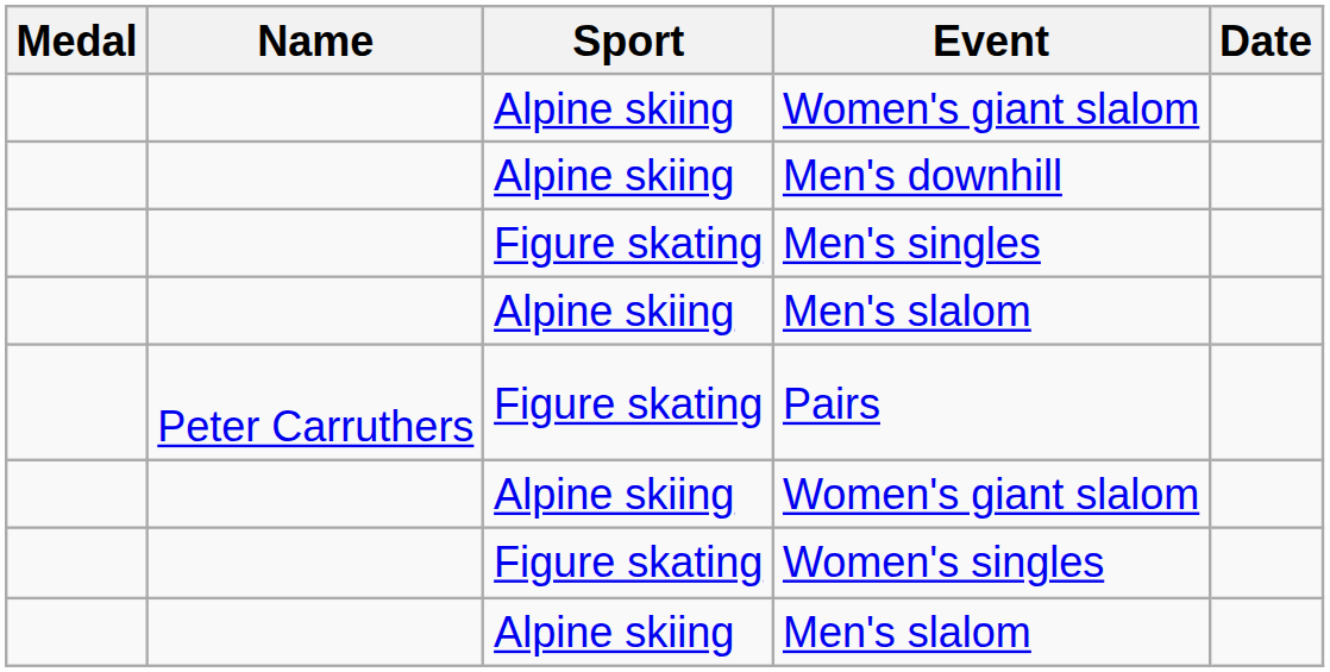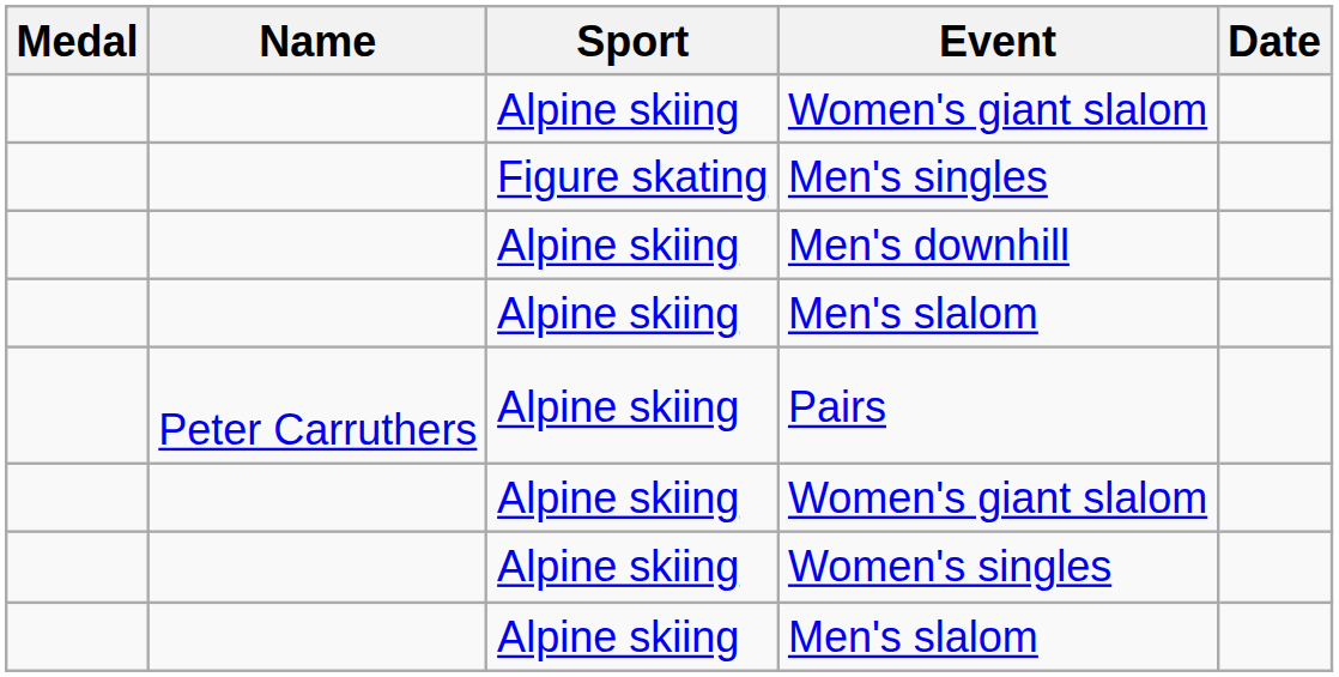 <table class="wikitable sortable" style=font-size:95%>
 <tr>
 <th>Medal</th>
 <th>Name</th>
 <th>Sport</th>
 <th>Event</th>
 <th>Date</th>
 </tr>
 <tr>
 <td></td>
 <td></td>
 <td><a href='#'>Alpine skiing</a></td>
 <td><a href='#'>Women's giant slalom</a></td>
 <td></td>
 </tr>
 <tr>
 <td></td>
 <td></td>
-<td><a href='#'>Alpine skiing</a></td>
-<td><a href='#'>Men's downhill</a></td>
+<td><a href='#'>Figure skating</a></td>
+<td><a href='#'>Men's singles</a></td>
 <td></td>
 </tr>
 <tr>
 <td></td>
 <td></td>
-<td><a href='#'>Figure skating</a></td>
-<td><a href='#'>Men's singles</a></td>
+<td><a href='#'>Alpine skiing</a></td>
+<td><a href='#'>Men's downhill</a></td>
 <td></td>
 </tr>
 <tr>
 <td></td>
 <td></td>
 <td><a href='#'>Alpine skiing</a></td>
 <td><a href='#'>Men's slalom</a></td>
 <td></td>
 </tr>
 <tr>
 <td></td>
 <td><br><a href='#'>Peter Carruthers</a></td>
-<td><a href='#'>Figure skating</a></td>
+<td><a href='#'>Alpine skiing</a></td>
 <td><a href='#'>Pairs</a></td>
 <td></td>
 </tr>
 <tr>
 <td></td>
 <td></td>
 <td><a href='#'>Alpine skiing</a></td>
 <td><a href='#'>Women's giant slalom</a></td>
 <td></td>
 </tr>
 <tr>
 <td></td>
 <td></td>
-<td><a href='#'>Figure skating</a></td>
+<td><a href='#'>Alpine skiing</a></td>
 <td><a href='#'>Women's singles</a></td>
 <td></td>
 </tr>
 <tr>
 <td></td>
 <td></td>
 <td><a href='#'>Alpine skiing</a></td>
 <td><a href='#'>Men's slalom</a></td>
 <td></td>
 </tr>
 </table>
